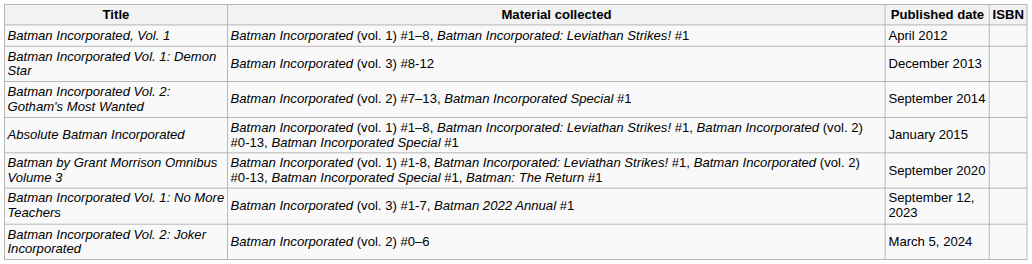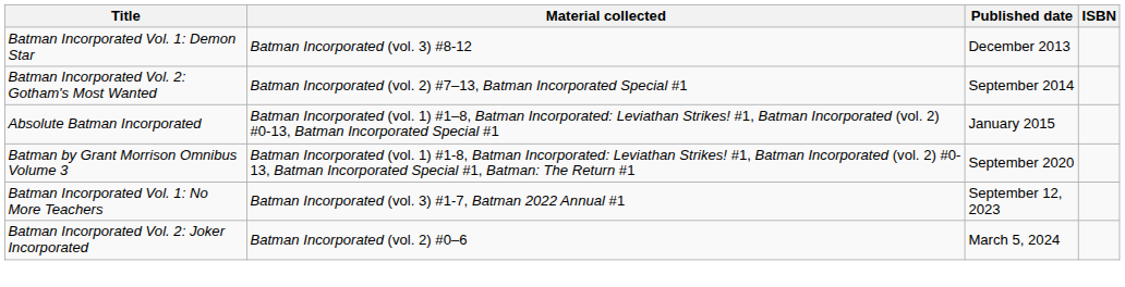 <table class="wikitable">
 <tr>
 <th>Title</th>
 <th>Material collected</th>
 <th>Published date</th>
 <th>ISBN</th>
-</tr>
-<tr>
-<td><em>Batman Incorporated, Vol. 1</em></td>
-<td><em>Batman Incorporated</em> (vol. 1) #1–8, <em>Batman Incorporated: Leviathan Strikes!</em> #1</td>
-<td>April 2012</td>
-<td></td>
 </tr>
 <tr>
 <td><em>Batman Incorporated Vol. 1: Demon Star</em></td>
 <td><em>Batman Incorporated</em> (vol. 3) #8-12</td>
 <td>December 2013</td>
 <td></td>
 </tr>
 <tr>
 <td><em>Batman Incorporated Vol. 2: Gotham's Most Wanted</em></td>
 <td><em>Batman Incorporated</em> (vol. 2) #7–13, <em>Batman Incorporated Special</em> #1</td>
 <td>September 2014</td>
 <td></td>
 </tr>
 <tr>
 <td><em>Absolute Batman Incorporated</em></td>
 <td><em>Batman Incorporated</em> (vol. 1) #1–8, <em>Batman Incorporated: Leviathan Strikes!</em> #1, <em>Batman Incorporated</em> (vol. 2) #0-13, <em>Batman Incorporated Special</em> #1</td>
 <td>January 2015</td>
 <td></td>
 </tr>
 <tr>
 <td><em>Batman by Grant Morrison Omnibus Volume 3</em></td>
 <td><em>Batman Incorporated</em> (vol. 1) #1-8, <em>Batman Incorporated: Leviathan Strikes!</em> #1, <em>Batman Incorporated</em> (vol. 2) #0-13, <em>Batman Incorporated Special</em> #1, <em>Batman: The Return</em> #1</td>
 <td>September 2020</td>
 <td></td>
 </tr>
 <tr>
 <td><em>Batman Incorporated Vol. 1: No More Teachers</em></td>
 <td><em>Batman Incorporated</em> (vol. 3) #1-7, <em>Batman 2022 Annual</em> #1</td>
 <td>September 12, 2023</td>
 <td></td>
 </tr>
 <tr>
 <td><em>Batman Incorporated Vol. 2: Joker Incorporated</em></td>
 <td><em>Batman Incorporated</em> (vol. 2) #0–6</td>
 <td>March 5, 2024</td>
 <td></td>
 </tr>
 </table>
